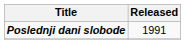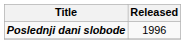 <table class="wikitable" style="text-align:center">
 <tr>
 <th>Title</th>
 <th>Released</th>
 </tr>
 <tr>
 <td><strong><em>Poslednji dani slobode</em></strong></td>
-<td>1991</td>
+<td>1996</td>
 </tr>
 <tr>
 </tr>
 </table>
